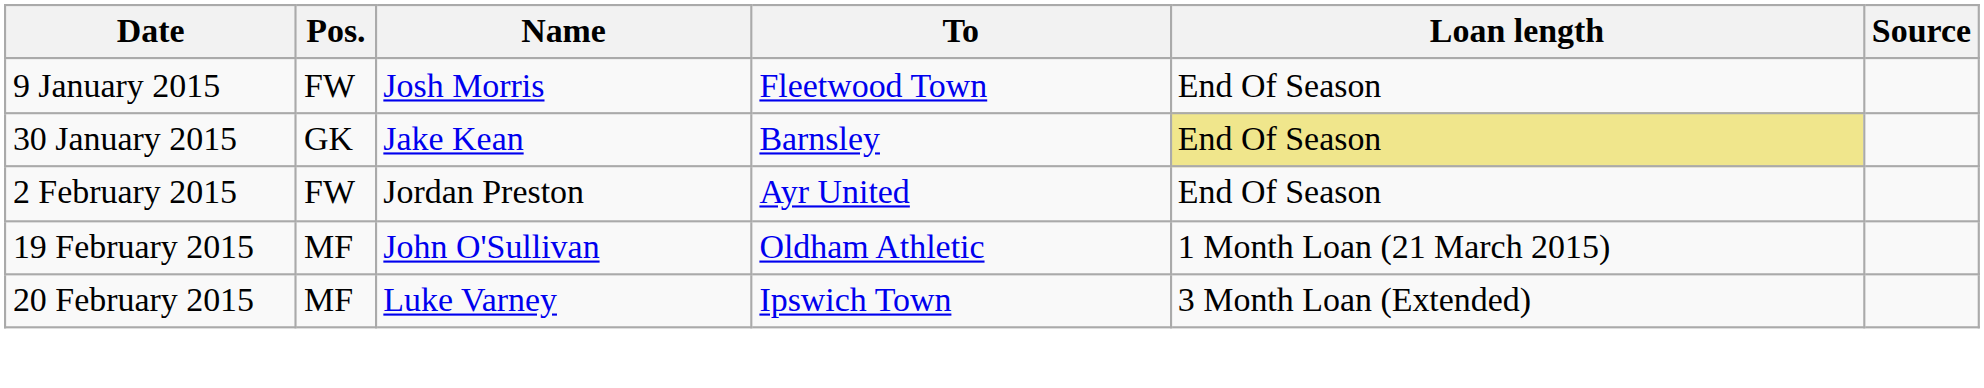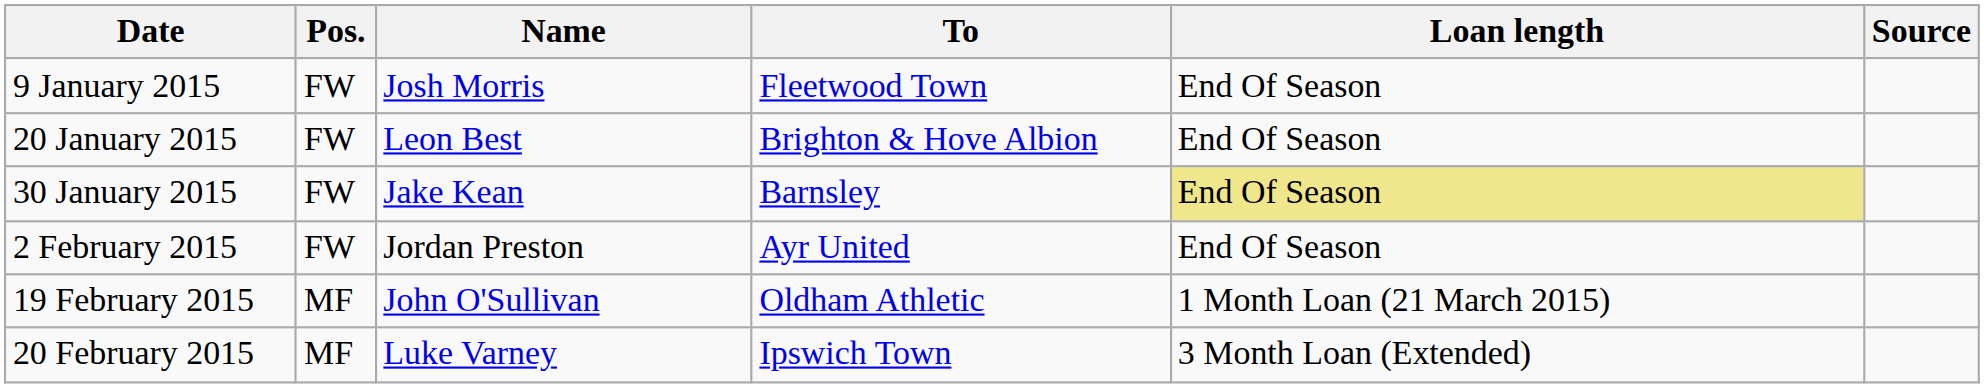 <table class="wikitable">
 <tr>
 <th width= 130>Date</th>
 <th width= 30>Pos.</th>
 <th width= 170>Name</th>
 <th width= 190>To</th>
 <th width= 320>Loan length</th>
 <th width= 30>Source</th>
 </tr>
 <tr>
 <td>9 January 2015</td>
 <td>FW</td>
 <td> <a href='#'>Josh Morris</a></td>
 <td> <a href='#'>Fleetwood Town</a></td>
 <td>End Of Season</td>
 <td></td>
 </tr>
 <tr>
+<td>20 January 2015</td>
+<td>FW</td>
+<td> <a href='#'>Leon Best</a></td>
+<td> <a href='#'>Brighton & Hove Albion</a></td>
+<td>End Of Season</td>
+<td></td>
+</tr>
+<tr>
 <td>30 January 2015</td>
-<td>GK</td>
+<td>FW</td>
 <td> <a href='#'>Jake Kean</a></td>
 <td> <a href='#'>Barnsley</a></td>
 <td style="background: khaki;">End Of Season</td>
 <td></td>
 </tr>
 <tr>
 <td>2 February 2015</td>
 <td>FW</td>
 <td> Jordan Preston</td>
 <td> <a href='#'>Ayr United</a></td>
 <td>End Of Season</td>
 <td></td>
 </tr>
 <tr>
 <td>19 February 2015</td>
 <td>MF</td>
 <td> <a href='#'>John O'Sullivan</a></td>
 <td> <a href='#'>Oldham Athletic</a></td>
 <td>1 Month Loan (21 March 2015)</td>
 <td></td>
 </tr>
 <tr>
 <td>20 February 2015</td>
 <td>MF</td>
 <td> <a href='#'>Luke Varney</a></td>
 <td> <a href='#'>Ipswich Town</a></td>
 <td>3 Month Loan (Extended)</td>
 <td></td>
 </tr>
 </table>
